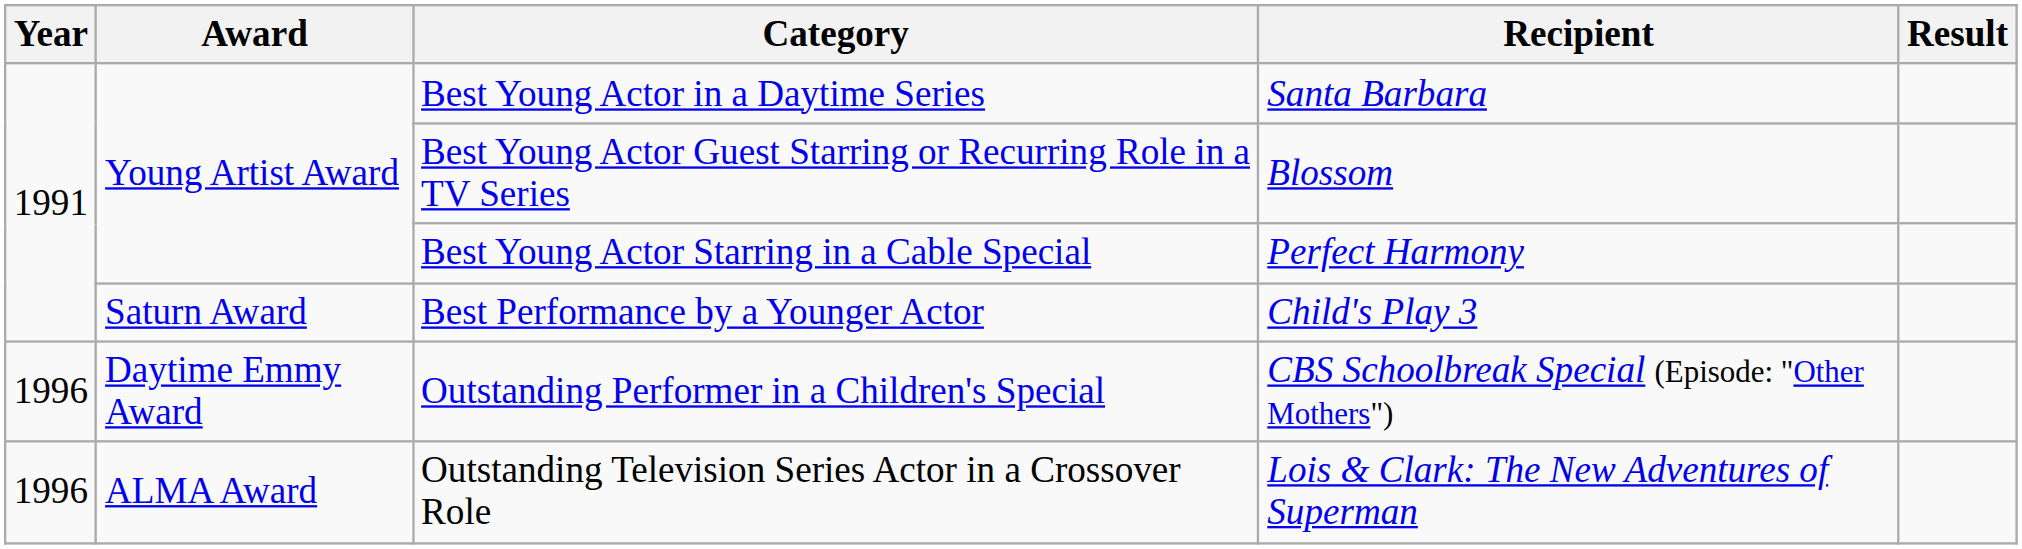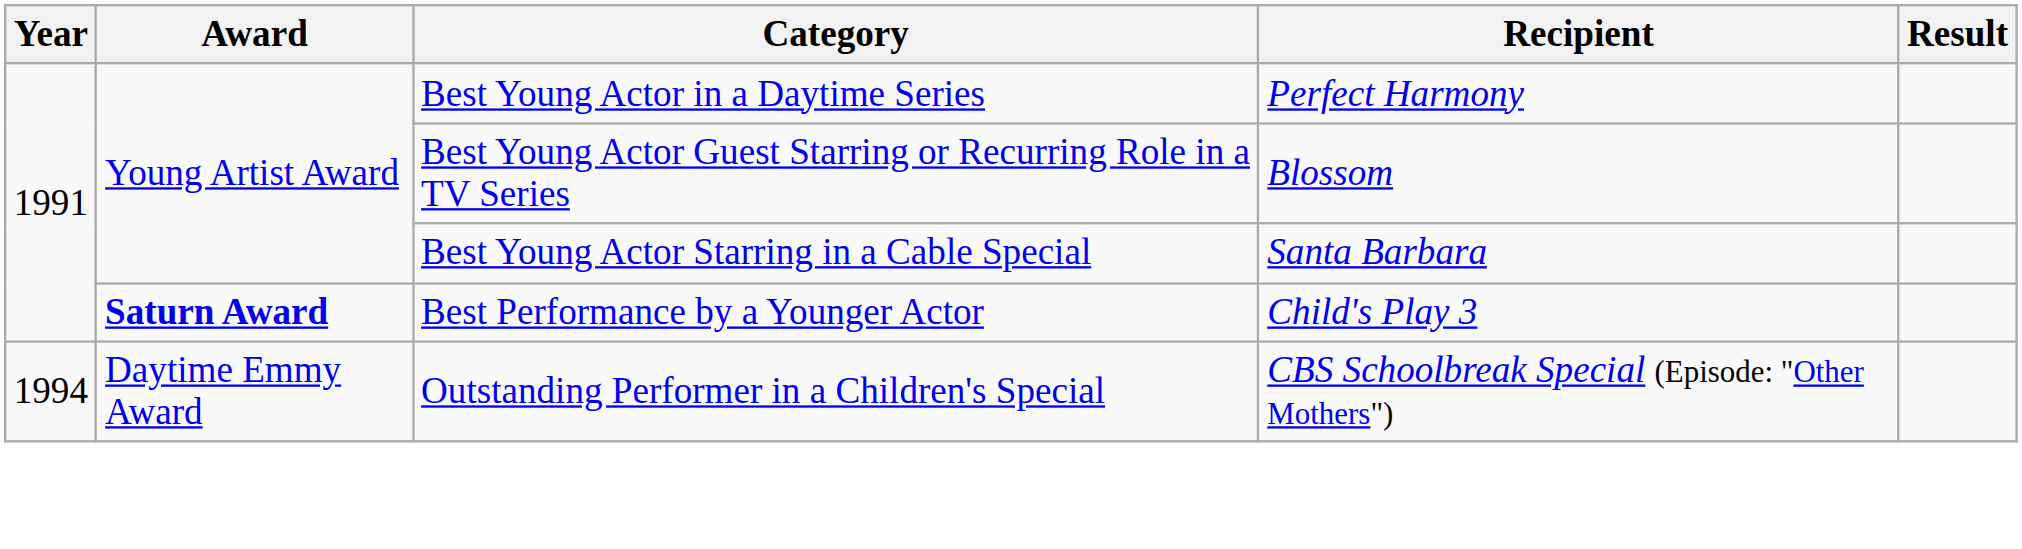 <table class="wikitable">
 <tr>
 <th>Year</th>
 <th>Award</th>
 <th>Category</th>
 <th>Recipient</th>
 <th>Result</th>
 </tr>
 <tr>
 <td rowspan=4>1991</td>
 <td rowspan=3><a href='#'>Young Artist Award</a></td>
 <td><a href='#'>Best Young Actor in a Daytime Series</a></td>
-<td><em><a href='#'>Santa Barbara</a></em></td>
+<td><em><a href='#'>Perfect Harmony</a></em></td>
 <td></td>
 </tr>
 <tr>
 <td><a href='#'>Best Young Actor Guest Starring or Recurring Role in a TV Series</a></td>
 <td><em><a href='#'>Blossom</a></em></td>
 <td></td>
 </tr>
 <tr>
 <td><a href='#'>Best Young Actor Starring in a Cable Special</a></td>
-<td><em><a href='#'>Perfect Harmony</a></em></td>
+<td><em><a href='#'>Santa Barbara</a></em></td>
 <td></td>
 </tr>
 <tr>
-<td><a href='#'>Saturn Award</a></td>
+<td><strong><a href='#'>Saturn Award</a></strong></td>
 <td><a href='#'>Best Performance by a Younger Actor</a></td>
 <td><em><a href='#'>Child's Play 3</a></em></td>
 <td></td>
 </tr>
 <tr>
-<td>1996</td>
+<td>1994</td>
 <td><a href='#'>Daytime Emmy Award</a></td>
 <td><a href='#'>Outstanding Performer in a Children's Special</a></td>
 <td><em><a href='#'>CBS Schoolbreak Special</a></em> <small>(Episode: "<a href='#'>Other Mothers</a>")</small></td>
 <td></td>
 </tr>
-<tr>
-<td>1996</td>
-<td><a href='#'>ALMA Award</a></td>
-<td>Outstanding Television Series Actor in a Crossover Role</td>
-<td><em><a href='#'>Lois & Clark: The New Adventures of Superman</a></em></td>
-<td></td>
-</tr>
 </table>
